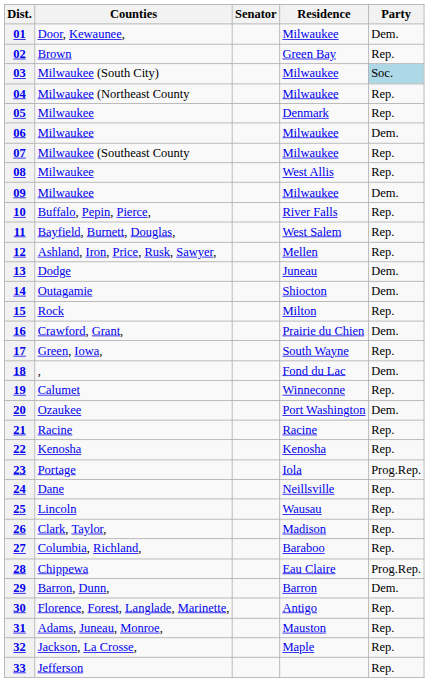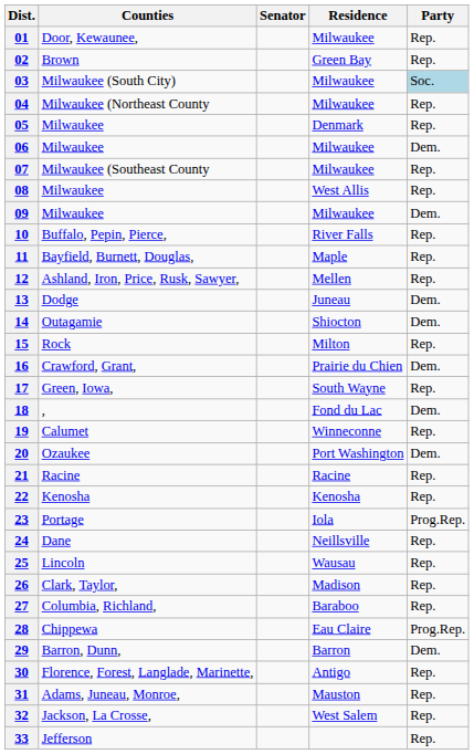 <table class="wikitable sortable">
 <tr>
 <th>Dist.</th>
 <th>Counties</th>
 <th>Senator</th>
 <th>Residence</th>
 <th>Party</th>
 </tr>
 <tr>
 <th><a href='#'>01</a></th>
 <td><a href='#'>Door</a>, <a href='#'>Kewaunee</a>, </td>
 <td></td>
 <td><a href='#'>Milwaukee</a></td>
-<td>Dem.</td>
+<td>Rep.</td>
 </tr>
 <tr>
 <th><a href='#'>02</a></th>
 <td><a href='#'>Brown</a> </td>
 <td></td>
 <td><a href='#'>Green Bay</a></td>
 <td>Rep.</td>
 </tr>
 <tr>
 <th><a href='#'>03</a></th>
 <td><a href='#'>Milwaukee</a> (South City)</td>
 <td></td>
 <td><a href='#'>Milwaukee</a></td>
 <td style="background: lightblue;">Soc.</td>
 </tr>
 <tr>
 <th><a href='#'>04</a></th>
 <td><a href='#'>Milwaukee</a> (Northeast County </td>
 <td></td>
 <td><a href='#'>Milwaukee</a></td>
 <td>Rep.</td>
 </tr>
 <tr>
 <th><a href='#'>05</a></th>
 <td><a href='#'>Milwaukee</a> </td>
 <td></td>
 <td><a href='#'>Denmark</a></td>
 <td>Rep.</td>
 </tr>
 <tr>
 <th><a href='#'>06</a></th>
 <td><a href='#'>Milwaukee</a> </td>
 <td></td>
 <td><a href='#'>Milwaukee</a></td>
 <td>Dem.</td>
 </tr>
 <tr>
 <th><a href='#'>07</a></th>
 <td><a href='#'>Milwaukee</a> (Southeast County </td>
 <td></td>
 <td><a href='#'>Milwaukee</a></td>
 <td>Rep.</td>
 </tr>
 <tr>
 <th><a href='#'>08</a></th>
 <td><a href='#'>Milwaukee</a> </td>
 <td></td>
 <td><a href='#'>West Allis</a></td>
 <td>Rep.</td>
 </tr>
 <tr>
 <th><a href='#'>09</a></th>
 <td><a href='#'>Milwaukee</a> </td>
 <td></td>
 <td><a href='#'>Milwaukee</a></td>
 <td>Dem.</td>
 </tr>
 <tr>
 <th><a href='#'>10</a></th>
 <td><a href='#'>Buffalo</a>, <a href='#'>Pepin</a>, <a href='#'>Pierce</a>, </td>
 <td></td>
 <td><a href='#'>River Falls</a></td>
 <td>Rep.</td>
 </tr>
 <tr>
 <th><a href='#'>11</a></th>
 <td><a href='#'>Bayfield</a>, <a href='#'>Burnett</a>, <a href='#'>Douglas</a>, </td>
 <td></td>
-<td><a href='#'>West Salem</a></td>
+<td><a href='#'>Maple</a></td>
 <td>Rep.</td>
 </tr>
 <tr>
 <th><a href='#'>12</a></th>
 <td><a href='#'>Ashland</a>, <a href='#'>Iron</a>, <a href='#'>Price</a>, <a href='#'>Rusk</a>, <a href='#'>Sawyer</a>, </td>
 <td></td>
 <td><a href='#'>Mellen</a></td>
 <td>Rep.</td>
 </tr>
 <tr>
 <th><a href='#'>13</a></th>
 <td><a href='#'>Dodge</a> </td>
 <td></td>
 <td><a href='#'>Juneau</a></td>
 <td>Dem.</td>
 </tr>
 <tr>
 <th><a href='#'>14</a></th>
 <td><a href='#'>Outagamie</a> </td>
 <td></td>
 <td><a href='#'>Shiocton</a></td>
 <td>Dem.</td>
 </tr>
 <tr>
 <th><a href='#'>15</a></th>
 <td><a href='#'>Rock</a></td>
 <td></td>
 <td><a href='#'>Milton</a></td>
 <td>Rep.</td>
 </tr>
 <tr>
 <th><a href='#'>16</a></th>
 <td><a href='#'>Crawford</a>, <a href='#'>Grant</a>, </td>
 <td></td>
 <td><a href='#'>Prairie du Chien</a></td>
 <td>Dem.</td>
 </tr>
 <tr>
 <th><a href='#'>17</a></th>
 <td><a href='#'>Green</a>, <a href='#'>Iowa</a>, </td>
 <td></td>
 <td><a href='#'>South Wayne</a></td>
 <td>Rep.</td>
 </tr>
 <tr>
 <th><a href='#'>18</a></th>
 <td>,  </td>
 <td></td>
 <td><a href='#'>Fond du Lac</a></td>
 <td>Dem.</td>
 </tr>
 <tr>
 <th><a href='#'>19</a></th>
 <td><a href='#'>Calumet</a> </td>
 <td></td>
 <td><a href='#'>Winneconne</a></td>
 <td>Rep.</td>
 </tr>
 <tr>
 <th><a href='#'>20</a></th>
 <td><a href='#'>Ozaukee</a> </td>
 <td></td>
 <td><a href='#'>Port Washington</a></td>
 <td>Dem.</td>
 </tr>
 <tr>
 <th><a href='#'>21</a></th>
 <td><a href='#'>Racine</a></td>
 <td></td>
 <td><a href='#'>Racine</a></td>
 <td>Rep.</td>
 </tr>
 <tr>
 <th><a href='#'>22</a></th>
 <td><a href='#'>Kenosha</a> </td>
 <td></td>
 <td><a href='#'>Kenosha</a></td>
 <td>Rep.</td>
 </tr>
 <tr>
 <th><a href='#'>23</a></th>
 <td><a href='#'>Portage</a> </td>
 <td></td>
 <td><a href='#'>Iola</a></td>
 <td>Prog.Rep.</td>
 </tr>
 <tr>
 <th><a href='#'>24</a></th>
 <td><a href='#'>Dane</a></td>
 <td></td>
 <td><a href='#'>Neillsville</a></td>
 <td>Rep.</td>
 </tr>
 <tr>
 <th><a href='#'>25</a></th>
 <td><a href='#'>Lincoln</a> </td>
 <td></td>
 <td><a href='#'>Wausau</a></td>
 <td>Rep.</td>
 </tr>
 <tr>
 <th><a href='#'>26</a></th>
 <td><a href='#'>Clark</a>, <a href='#'>Taylor</a>, </td>
 <td></td>
 <td><a href='#'>Madison</a></td>
 <td>Rep.</td>
 </tr>
 <tr>
 <th><a href='#'>27</a></th>
 <td><a href='#'>Columbia</a>, <a href='#'>Richland</a>, </td>
 <td></td>
 <td><a href='#'>Baraboo</a></td>
 <td>Rep.</td>
 </tr>
 <tr>
 <th><a href='#'>28</a></th>
 <td><a href='#'>Chippewa</a> </td>
 <td></td>
 <td><a href='#'>Eau Claire</a></td>
 <td>Prog.Rep.</td>
 </tr>
 <tr>
 <th><a href='#'>29</a></th>
 <td><a href='#'>Barron</a>, <a href='#'>Dunn</a>, </td>
 <td></td>
 <td><a href='#'>Barron</a></td>
 <td>Dem.</td>
 </tr>
 <tr>
 <th><a href='#'>30</a></th>
 <td><a href='#'>Florence</a>, <a href='#'>Forest</a>, <a href='#'>Langlade</a>, <a href='#'>Marinette</a>, </td>
 <td></td>
 <td><a href='#'>Antigo</a></td>
 <td>Rep.</td>
 </tr>
 <tr>
 <th><a href='#'>31</a></th>
 <td><a href='#'>Adams</a>, <a href='#'>Juneau</a>, <a href='#'>Monroe</a>, </td>
 <td></td>
 <td><a href='#'>Mauston</a></td>
 <td>Rep.</td>
 </tr>
 <tr>
 <th><a href='#'>32</a></th>
 <td><a href='#'>Jackson</a>, <a href='#'>La Crosse</a>, </td>
 <td></td>
-<td><a href='#'>Maple</a></td>
+<td><a href='#'>West Salem</a></td>
 <td>Rep.</td>
 </tr>
 <tr>
 <th><a href='#'>33</a></th>
 <td><a href='#'>Jefferson</a> </td>
 <td></td>
 <td></td>
 <td>Rep.</td>
 </tr>
 </table>
